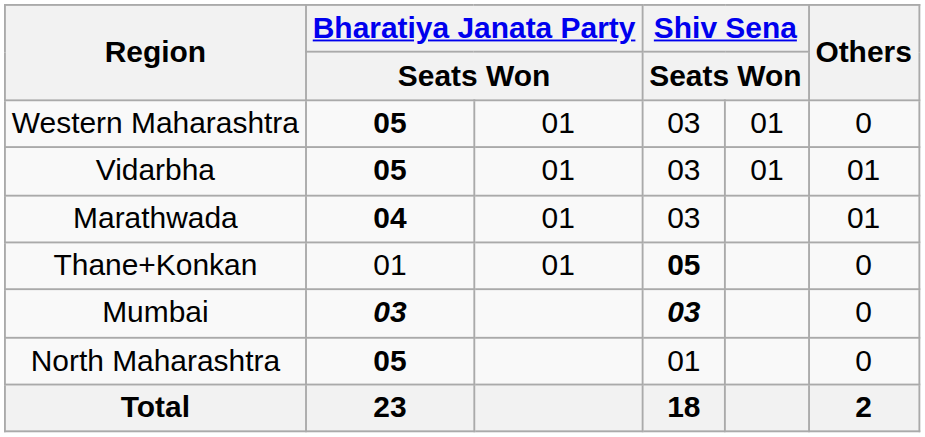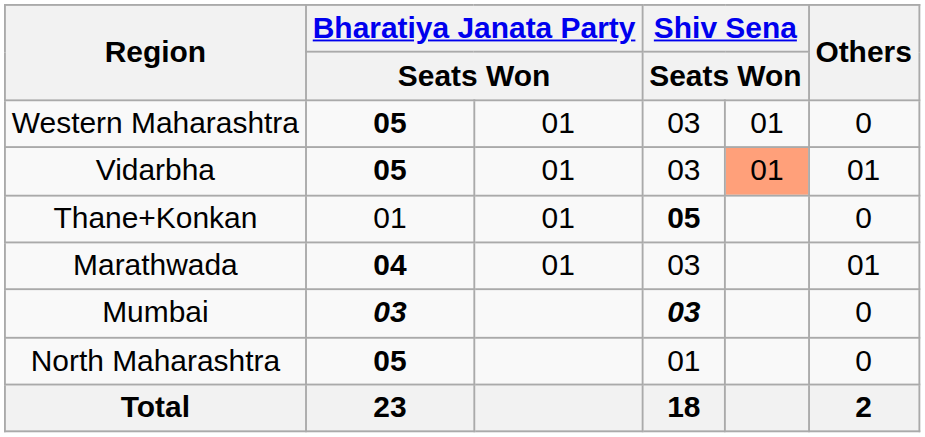 <table class="wikitable sortable" style="text-align:center;">
 <tr>
 <th rowspan="2">Region</th>
 <th colspan="2"><a href='#'>Bharatiya Janata Party</a></th>
 <th colspan="2"><a href='#'>Shiv Sena</a></th>
 <th rowspan="2">Others</th>
 </tr>
 <tr>
 <th colspan="2">Seats Won</th>
 <th colspan="2">Seats Won</th>
 </tr>
 <tr>
 <td>Western Maharashtra</td>
 <td><strong>05</strong></td>
 <td> 01</td>
 <td>03</td>
 <td> 01</td>
 <td>0</td>
 </tr>
 <tr>
 <td>Vidarbha</td>
 <td><strong>05</strong></td>
 <td> 01</td>
 <td>03</td>
-<td> 01</td>
-<td>01</td>
-</tr>
-<tr>
-<td>Marathwada</td>
-<td><strong>04</strong></td>
-<td> 01</td>
-<td>03</td>
-<td></td>
+<td style="background: lightsalmon;"> 01</td>
 <td>01</td>
 </tr>
 <tr>
 <td>Thane+Konkan</td>
 <td>01</td>
 <td> 01</td>
 <td><strong>05</strong></td>
 <td></td>
 <td>0</td>
+</tr>
+<tr>
+<td>Marathwada</td>
+<td><strong>04</strong></td>
+<td> 01</td>
+<td>03</td>
+<td></td>
+<td>01</td>
 </tr>
 <tr>
 <td>Mumbai</td>
 <td><strong><em>03</em></strong></td>
 <td></td>
 <td><strong><em>03</em></strong></td>
 <td></td>
 <td>0</td>
 </tr>
 <tr>
 <td>North Maharashtra</td>
 <td><strong>05</strong></td>
 <td></td>
 <td>01</td>
 <td></td>
 <td>0</td>
 </tr>
 <tr>
 <th><strong>Total</strong></th>
 <th><strong>23</strong></th>
 <th></th>
 <th><strong>18</strong></th>
 <th></th>
 <th>2</th>
 </tr>
 </table>
